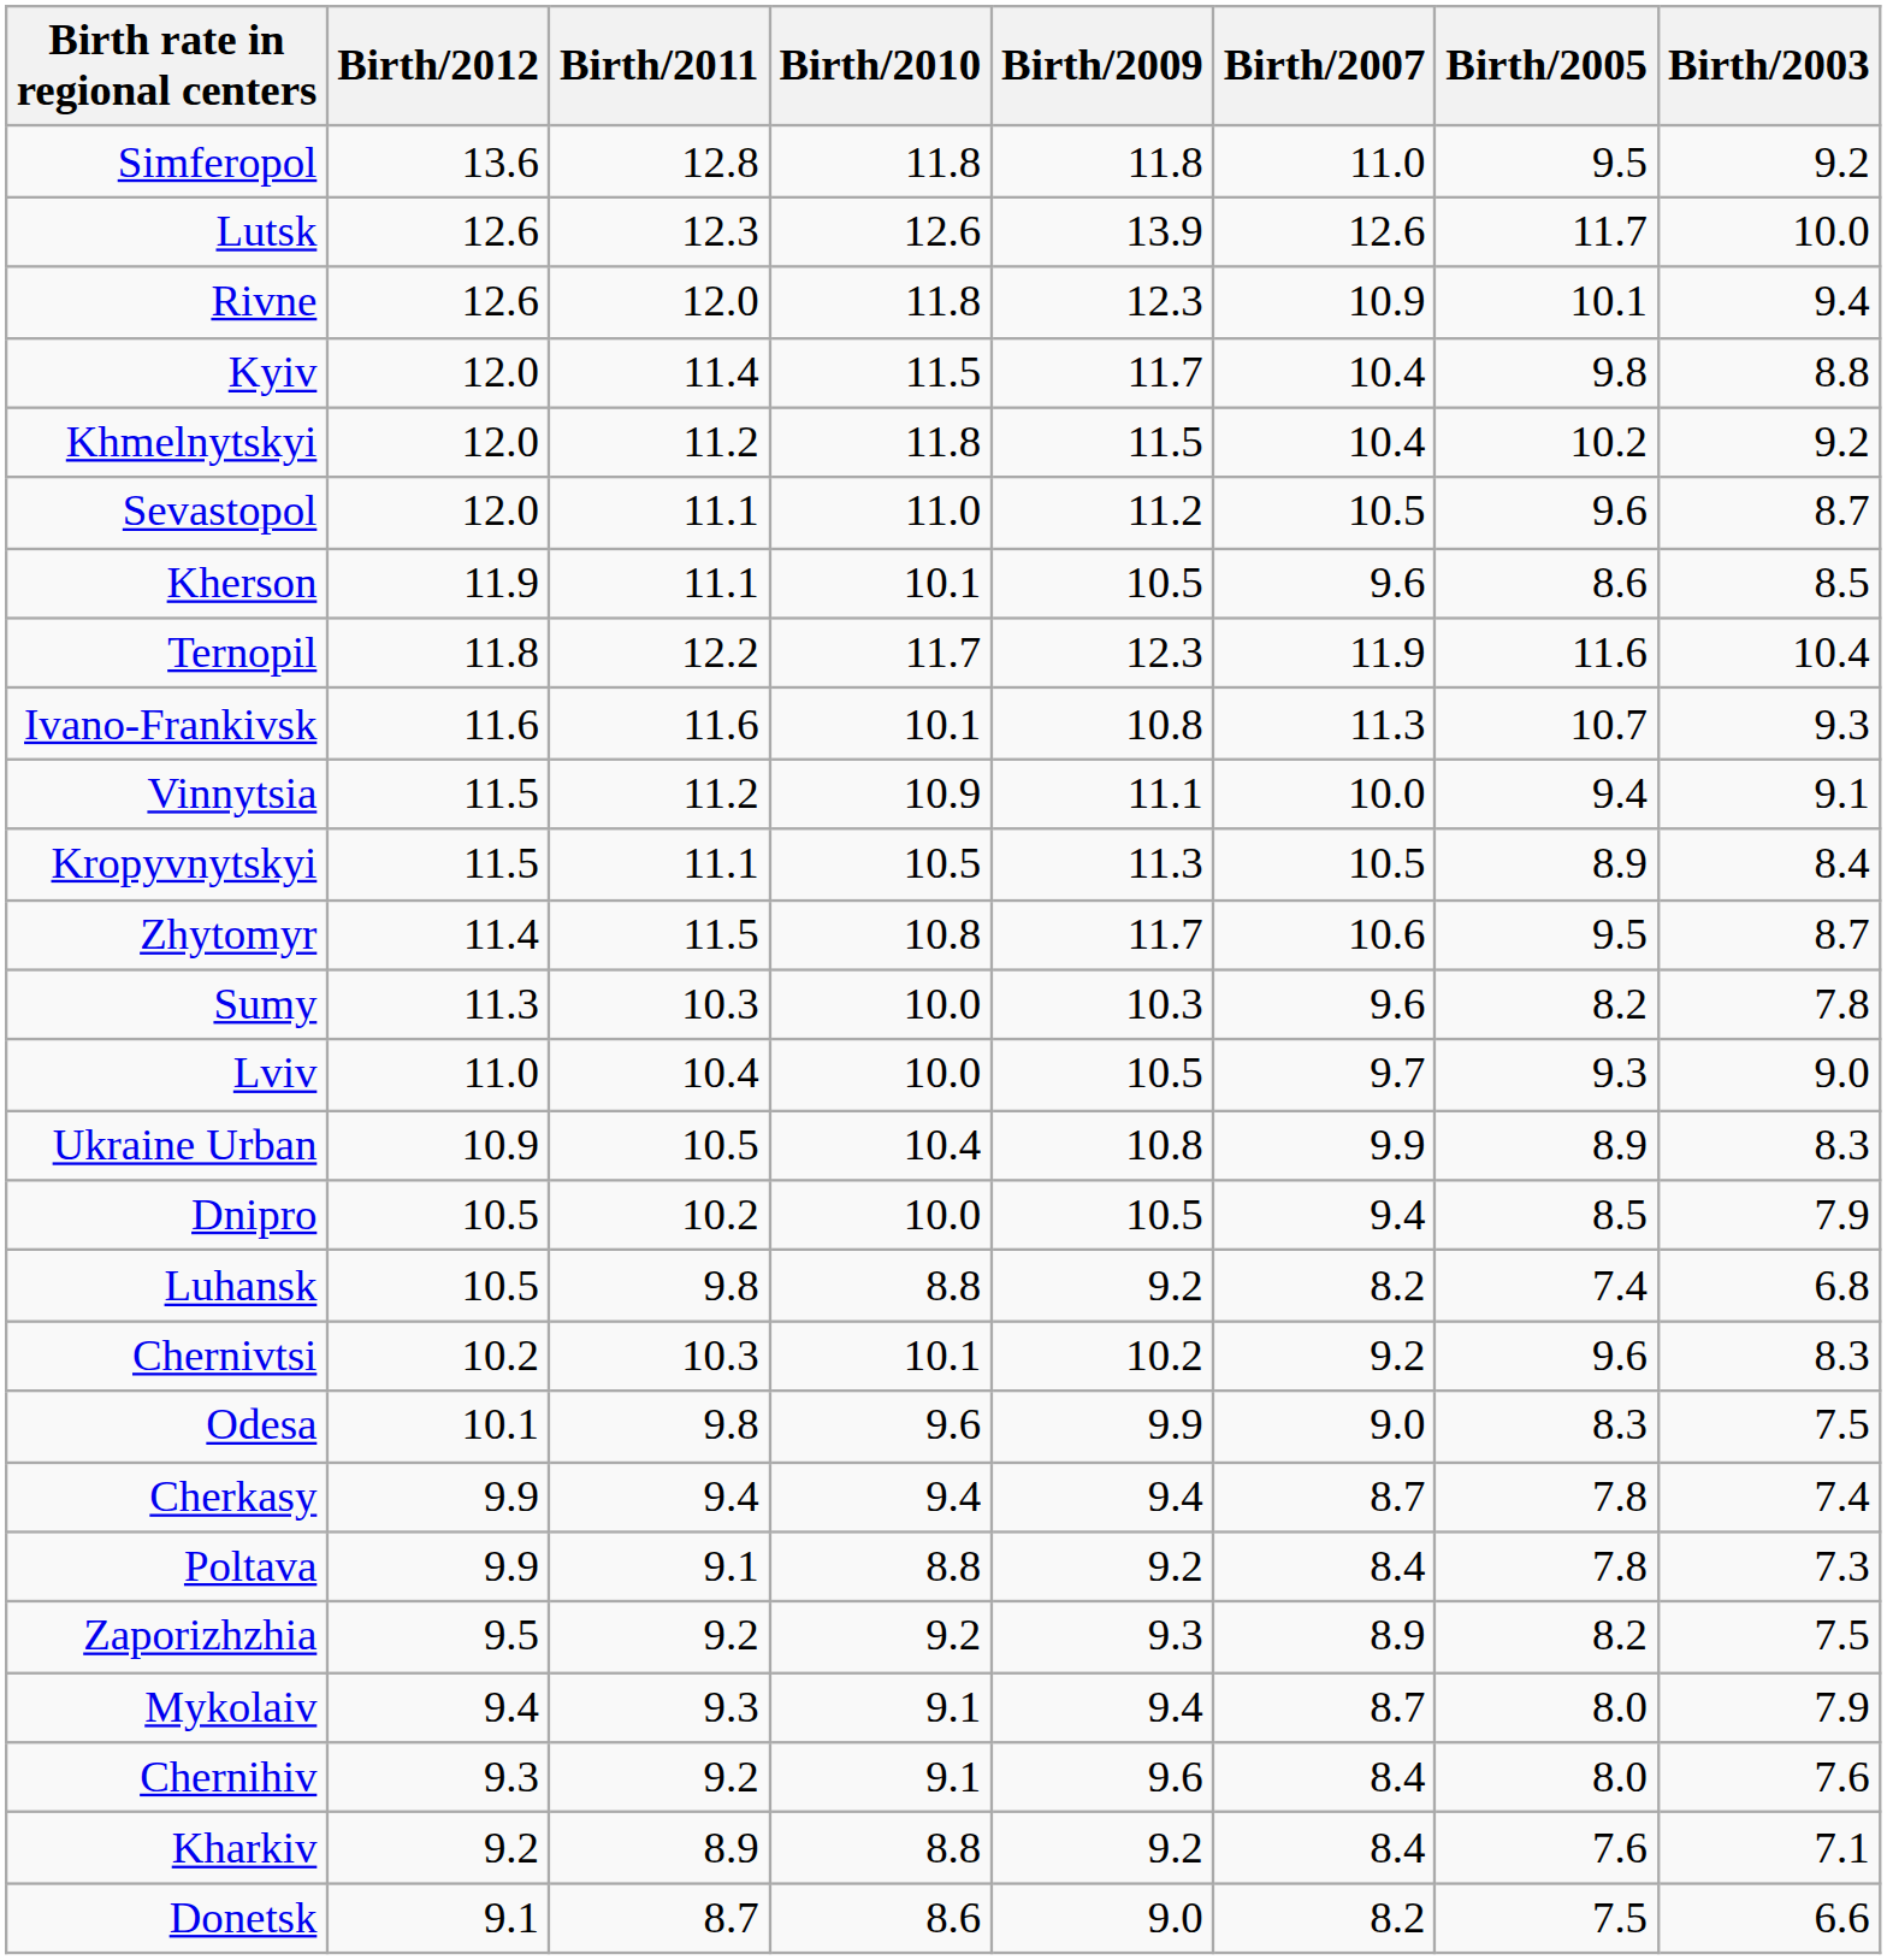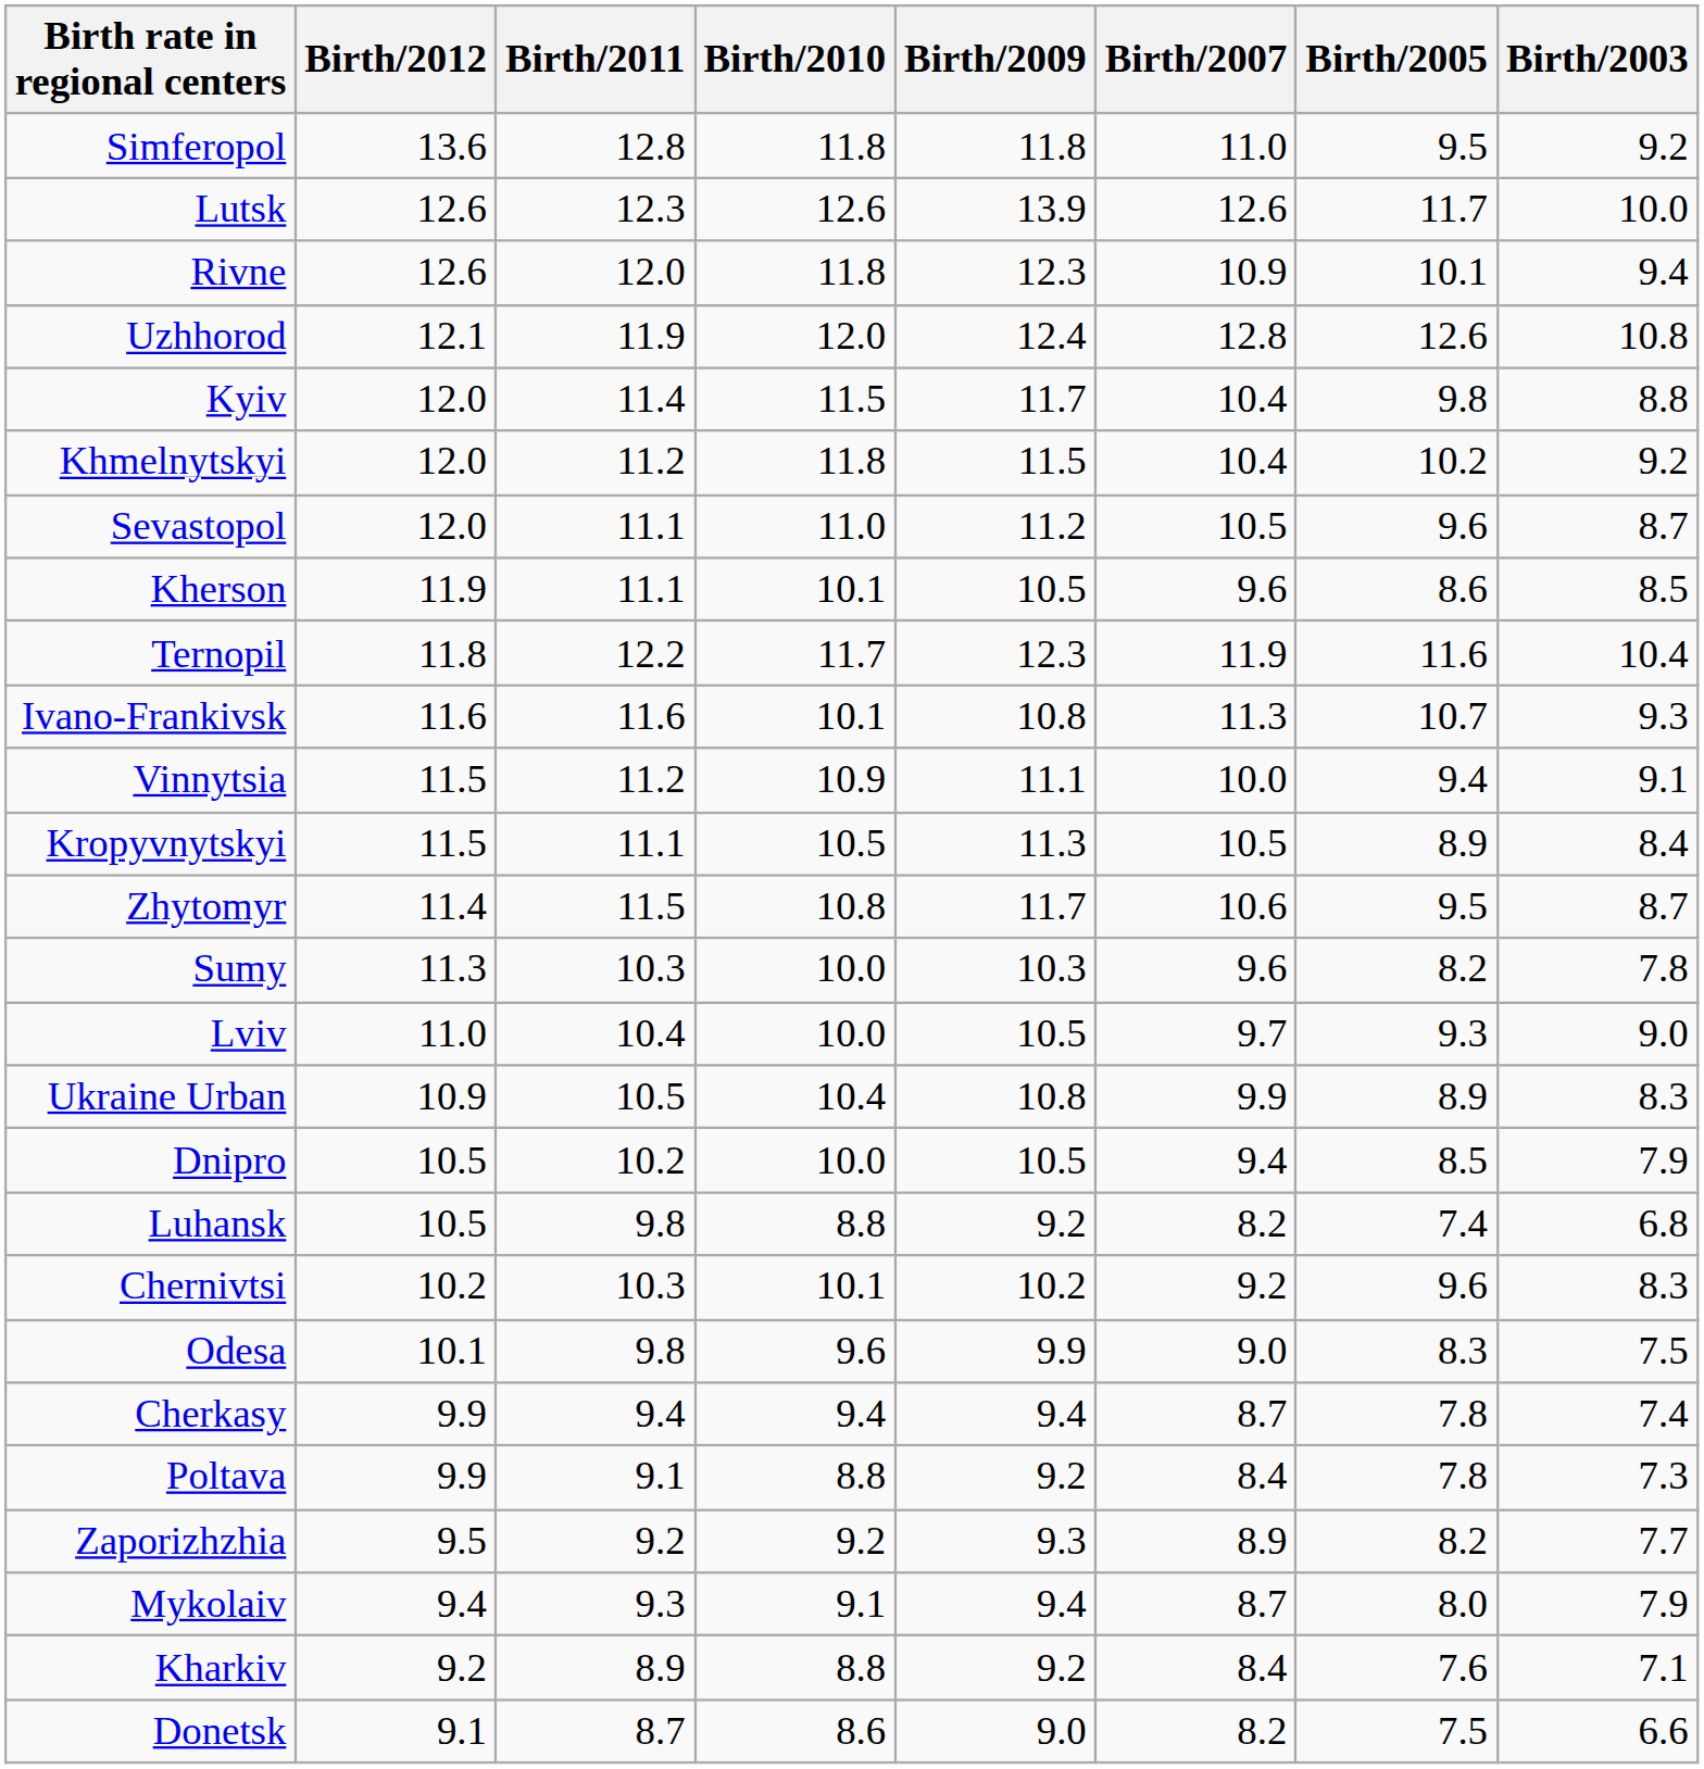 <table class="wikitable centre" style="text-align: right;">
 <tr>
 <th>Birth rate in<br>regional centers</th>
 <th>Birth/2012</th>
 <th>Birth/2011</th>
 <th>Birth/2010</th>
 <th>Birth/2009</th>
 <th>Birth/2007</th>
 <th>Birth/2005</th>
 <th>Birth/2003</th>
 </tr>
 <tr>
 <td><a href='#'>Simferopol</a></td>
 <td>13.6 </td>
 <td>12.8 </td>
 <td>11.8 </td>
 <td>11.8 </td>
 <td>11.0 </td>
 <td>9.5 </td>
 <td>9.2 </td>
 </tr>
 <tr>
 <td><a href='#'>Lutsk</a></td>
 <td>12.6 </td>
 <td>12.3 </td>
 <td>12.6 </td>
 <td>13.9 </td>
 <td>12.6 </td>
 <td>11.7 </td>
 <td>10.0 </td>
 </tr>
 <tr>
 <td><a href='#'>Rivne</a></td>
 <td>12.6 </td>
 <td>12.0 </td>
 <td>11.8 </td>
 <td>12.3 </td>
 <td>10.9 </td>
 <td>10.1 </td>
 <td>9.4 </td>
+</tr>
+<tr>
+<td><a href='#'>Uzhhorod</a></td>
+<td>12.1 </td>
+<td>11.9 </td>
+<td>12.0 </td>
+<td>12.4 </td>
+<td>12.8 </td>
+<td>12.6 </td>
+<td>10.8 </td>
 </tr>
 <tr>
 <td><a href='#'>Kyiv</a></td>
 <td>12.0 </td>
 <td>11.4 </td>
 <td>11.5 </td>
 <td>11.7 </td>
 <td>10.4 </td>
 <td>9.8 </td>
 <td>8.8 </td>
 </tr>
 <tr>
 <td><a href='#'>Khmelnytskyi</a></td>
 <td>12.0 </td>
 <td>11.2 </td>
 <td>11.8 </td>
 <td>11.5 </td>
 <td>10.4 </td>
 <td>10.2 </td>
 <td>9.2 </td>
 </tr>
 <tr>
 <td><a href='#'>Sevastopol</a></td>
 <td>12.0 </td>
 <td>11.1 </td>
 <td>11.0 </td>
 <td>11.2 </td>
 <td>10.5 </td>
 <td>9.6 </td>
 <td>8.7 </td>
 </tr>
 <tr>
 <td><a href='#'>Kherson</a></td>
 <td>11.9 </td>
 <td>11.1 </td>
 <td>10.1 </td>
 <td>10.5 </td>
 <td>9.6 </td>
 <td>8.6 </td>
 <td>8.5 </td>
 </tr>
 <tr>
 <td><a href='#'>Ternopil</a></td>
 <td>11.8 </td>
 <td>12.2 </td>
 <td>11.7 </td>
 <td>12.3 </td>
 <td>11.9 </td>
 <td>11.6 </td>
 <td>10.4 </td>
 </tr>
 <tr>
 <td><a href='#'>Ivano-Frankivsk</a></td>
 <td>11.6 </td>
 <td>11.6 </td>
 <td>10.1 </td>
 <td>10.8 </td>
 <td>11.3 </td>
 <td>10.7 </td>
 <td>9.3 </td>
 </tr>
 <tr>
 <td><a href='#'>Vinnytsia</a></td>
 <td>11.5 </td>
 <td>11.2 </td>
 <td>10.9 </td>
 <td>11.1 </td>
 <td>10.0 </td>
 <td>9.4 </td>
 <td>9.1 </td>
 </tr>
 <tr>
 <td><a href='#'>Kropyvnytskyi</a></td>
 <td>11.5 </td>
 <td>11.1 </td>
 <td>10.5 </td>
 <td>11.3 </td>
 <td>10.5 </td>
 <td>8.9 </td>
 <td>8.4 </td>
 </tr>
 <tr>
 <td><a href='#'>Zhytomyr</a></td>
 <td>11.4 </td>
 <td>11.5 </td>
 <td>10.8 </td>
 <td>11.7 </td>
 <td>10.6 </td>
 <td>9.5 </td>
 <td>8.7 </td>
 </tr>
 <tr>
 <td><a href='#'>Sumy</a></td>
 <td>11.3 </td>
 <td>10.3 </td>
 <td>10.0 </td>
 <td>10.3 </td>
 <td>9.6 </td>
 <td>8.2 </td>
 <td>7.8 </td>
 </tr>
 <tr>
 <td><a href='#'>Lviv</a></td>
 <td>11.0 </td>
 <td>10.4 </td>
 <td>10.0 </td>
 <td>10.5 </td>
 <td>9.7 </td>
 <td>9.3 </td>
 <td>9.0 </td>
 </tr>
 <tr>
 <td><a href='#'>Ukraine Urban</a></td>
 <td>10.9 </td>
 <td>10.5 </td>
 <td>10.4 </td>
 <td>10.8 </td>
 <td>9.9 </td>
 <td>8.9 </td>
 <td>8.3 </td>
 </tr>
 <tr>
 <td><a href='#'>Dnipro</a></td>
 <td>10.5 </td>
 <td>10.2 </td>
 <td>10.0 </td>
 <td>10.5 </td>
 <td>9.4 </td>
 <td>8.5 </td>
 <td>7.9 </td>
 </tr>
 <tr>
 <td><a href='#'>Luhansk</a></td>
 <td>10.5 </td>
 <td>9.8 </td>
 <td>8.8 </td>
 <td>9.2 </td>
 <td>8.2 </td>
 <td>7.4 </td>
 <td>6.8 </td>
 </tr>
 <tr>
 <td><a href='#'>Chernivtsi</a></td>
 <td>10.2 </td>
 <td>10.3 </td>
 <td>10.1 </td>
 <td>10.2 </td>
 <td>9.2 </td>
 <td>9.6 </td>
 <td>8.3 </td>
 </tr>
 <tr>
 <td><a href='#'>Odesa</a></td>
 <td>10.1 </td>
 <td>9.8 </td>
 <td>9.6 </td>
 <td>9.9 </td>
 <td>9.0 </td>
 <td>8.3 </td>
 <td>7.5 </td>
 </tr>
 <tr>
 <td><a href='#'>Cherkasy</a></td>
 <td>9.9 </td>
 <td>9.4 </td>
 <td>9.4 </td>
 <td>9.4 </td>
 <td>8.7 </td>
 <td>7.8 </td>
 <td>7.4 </td>
 </tr>
 <tr>
 <td><a href='#'>Poltava</a></td>
 <td>9.9 </td>
 <td>9.1 </td>
 <td>8.8 </td>
 <td>9.2 </td>
 <td>8.4 </td>
 <td>7.8 </td>
 <td>7.3 </td>
 </tr>
 <tr>
 <td><a href='#'>Zaporizhzhia</a></td>
 <td>9.5 </td>
 <td>9.2 </td>
 <td>9.2 </td>
 <td>9.3 </td>
 <td>8.9 </td>
 <td>8.2 </td>
-<td>7.5 </td>
+<td>7.7 </td>
 </tr>
 <tr>
 <td><a href='#'>Mykolaiv</a></td>
 <td>9.4 </td>
 <td>9.3 </td>
 <td>9.1 </td>
 <td>9.4 </td>
 <td>8.7 </td>
 <td>8.0 </td>
 <td>7.9 </td>
-</tr>
-<tr>
-<td><a href='#'>Chernihiv</a></td>
-<td>9.3 </td>
-<td>9.2 </td>
-<td>9.1 </td>
-<td>9.6 </td>
-<td>8.4 </td>
-<td>8.0 </td>
-<td>7.6 </td>
 </tr>
 <tr>
 <td><a href='#'>Kharkiv</a></td>
 <td>9.2 </td>
 <td>8.9 </td>
 <td>8.8 </td>
 <td>9.2 </td>
 <td>8.4 </td>
 <td>7.6 </td>
 <td>7.1 </td>
 </tr>
 <tr>
 <td><a href='#'>Donetsk</a></td>
 <td>9.1 </td>
 <td>8.7 </td>
 <td>8.6 </td>
 <td>9.0 </td>
 <td>8.2 </td>
 <td>7.5 </td>
 <td>6.6 </td>
 </tr>
 </table>
